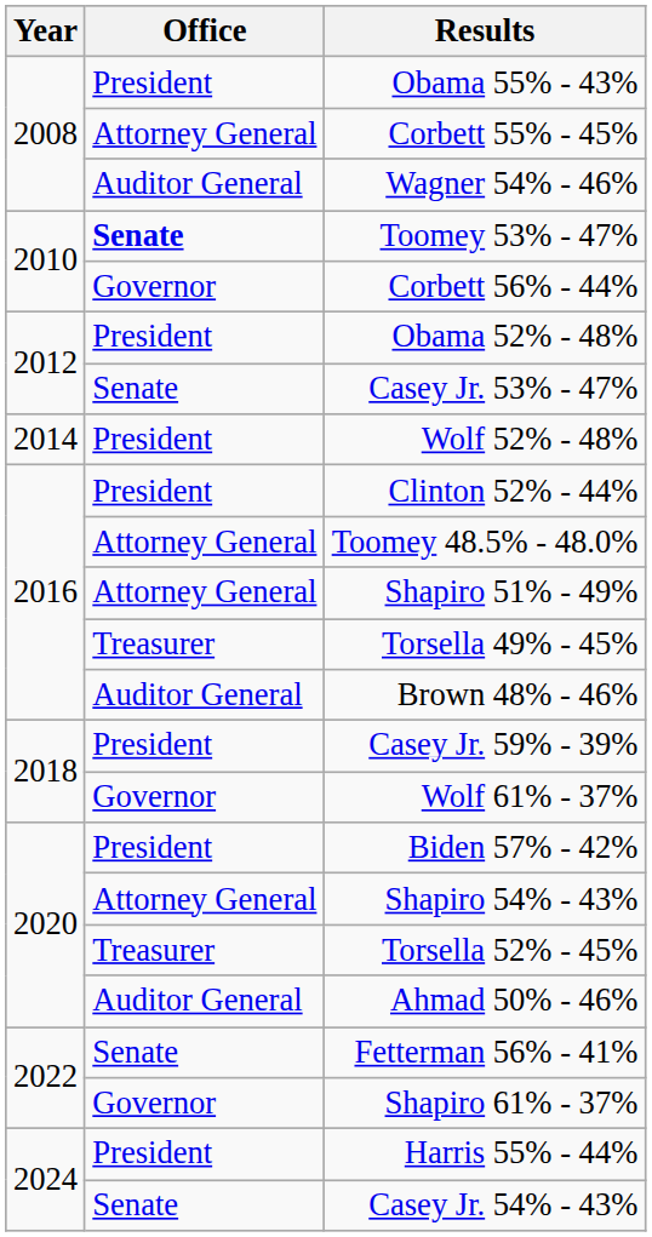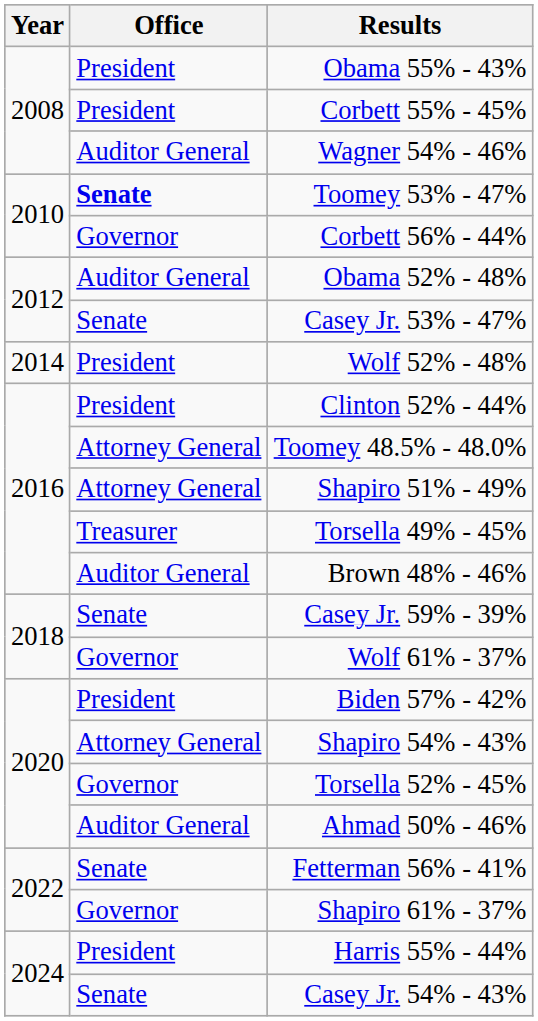 <table class=wikitable>
 <tr>
 <th>Year</th>
 <th>Office</th>
 <th>Results</th>
 </tr>
 <tr>
 <td rowspan=3>2008</td>
 <td><a href='#'>President</a></td>
 <td align="right" ><a href='#'>Obama</a> 55% - 43%</td>
 </tr>
 <tr>
-<td><a href='#'>Attorney General</a></td>
+<td><a href='#'>President</a></td>
 <td align="right" ><a href='#'>Corbett</a> 55% - 45%</td>
 </tr>
 <tr>
 <td><a href='#'>Auditor General</a></td>
 <td align="right" ><a href='#'>Wagner</a> 54% - 46%</td>
 </tr>
 <tr>
 <td rowspan=2>2010</td>
 <td><strong><a href='#'>Senate</a></strong></td>
 <td align="right" ><a href='#'>Toomey</a> 53% - 47%</td>
 </tr>
 <tr>
 <td><a href='#'>Governor</a></td>
 <td align="right" ><a href='#'>Corbett</a> 56% - 44%</td>
 </tr>
 <tr>
 <td rowspan=2>2012</td>
-<td><a href='#'>President</a></td>
+<td><a href='#'>Auditor General</a></td>
 <td align="right" ><a href='#'>Obama</a> 52% - 48%</td>
 </tr>
 <tr>
 <td><a href='#'>Senate</a></td>
 <td align="right" ><a href='#'>Casey Jr.</a> 53% - 47%</td>
 </tr>
 <tr>
 <td>2014</td>
 <td><a href='#'>President</a></td>
 <td align="right" ><a href='#'>Wolf</a> 52% - 48%</td>
 </tr>
 <tr>
 <td rowspan=5>2016</td>
 <td><a href='#'>President</a></td>
 <td align="right" ><a href='#'>Clinton</a> 52% - 44%</td>
 </tr>
 <tr>
 <td><a href='#'>Attorney General</a></td>
 <td align="right" ><a href='#'>Toomey</a> 48.5% - 48.0%</td>
 </tr>
 <tr>
 <td><a href='#'>Attorney General</a></td>
 <td align="right" ><a href='#'>Shapiro</a> 51% - 49%</td>
 </tr>
 <tr>
 <td><a href='#'>Treasurer</a></td>
 <td align="right" ><a href='#'>Torsella</a> 49% - 45%</td>
 </tr>
 <tr>
 <td><a href='#'>Auditor General</a></td>
 <td align="right" >Brown 48% - 46%</td>
 </tr>
 <tr>
 <td rowspan=2>2018</td>
-<td><a href='#'>President</a></td>
+<td><a href='#'>Senate</a></td>
 <td align="right" ><a href='#'>Casey Jr.</a> 59% - 39%</td>
 </tr>
 <tr>
 <td><a href='#'>Governor</a></td>
 <td align="right" ><a href='#'>Wolf</a> 61% - 37%</td>
 </tr>
 <tr>
 <td rowspan=4>2020</td>
 <td><a href='#'>President</a></td>
 <td align="right" ><a href='#'>Biden</a> 57% - 42%</td>
 </tr>
 <tr>
 <td><a href='#'>Attorney General</a></td>
 <td align="right" ><a href='#'>Shapiro</a> 54% - 43%</td>
 </tr>
 <tr>
-<td><a href='#'>Treasurer</a></td>
+<td><a href='#'>Governor</a></td>
 <td align="right" ><a href='#'>Torsella</a> 52% - 45%</td>
 </tr>
 <tr>
 <td><a href='#'>Auditor General</a></td>
 <td align="right" ><a href='#'>Ahmad</a> 50% - 46%</td>
 </tr>
 <tr>
 <td rowspan=2>2022</td>
 <td><a href='#'>Senate</a></td>
 <td align="right" ><a href='#'>Fetterman</a> 56% - 41%</td>
 </tr>
 <tr>
 <td><a href='#'>Governor</a></td>
 <td align="right" ><a href='#'>Shapiro</a> 61% - 37%</td>
 </tr>
 <tr>
 <td rowspan=2>2024</td>
 <td><a href='#'>President</a></td>
 <td align="right" ><a href='#'>Harris</a> 55% - 44%</td>
 </tr>
 <tr>
 <td><a href='#'>Senate</a></td>
 <td align="right" ><a href='#'>Casey Jr.</a> 54% - 43%</td>
 </tr>
 </table>
